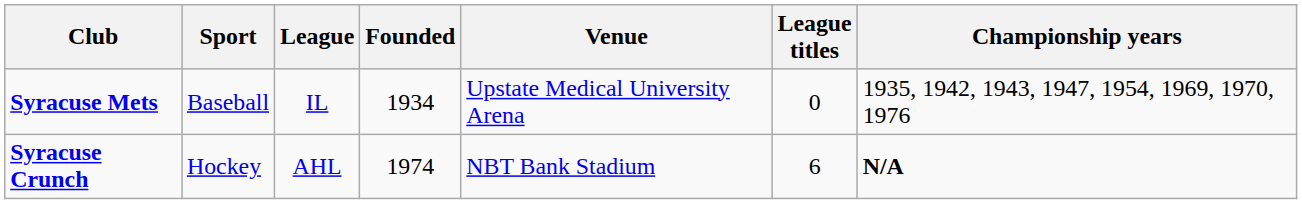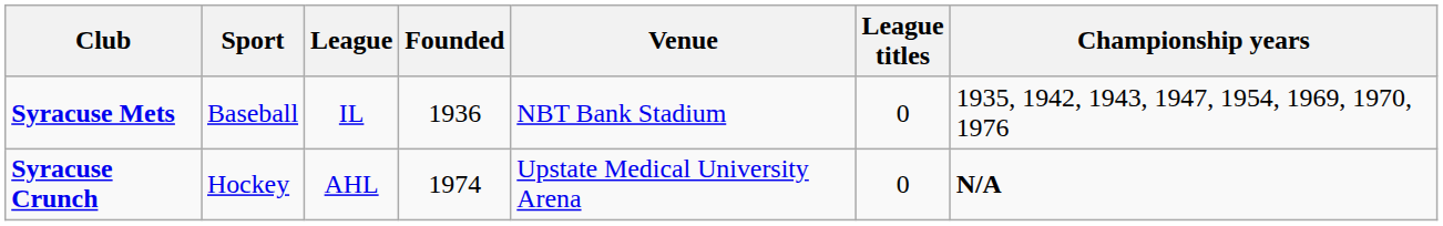 <table class="wikitable">
 <tr>
 <th>Club</th>
 <th>Sport</th>
 <th>League</th>
 <th>Founded</th>
 <th>Venue</th>
 <th>League <br> titles</th>
 <th>Championship years</th>
 </tr>
 <tr>
 <td><strong><a href='#'>Syracuse Mets</a></strong></td>
 <td><a href='#'>Baseball</a></td>
 <td align=center><a href='#'>IL</a></td>
-<td align=center>1934</td>
-<td><a href='#'>Upstate Medical University Arena</a></td>
+<td align=center>1936</td>
+<td><a href='#'>NBT Bank Stadium</a></td>
 <td align=center>0</td>
 <td>1935, 1942, 1943, 1947, 1954, 1969, 1970, 1976</td>
 </tr>
 <tr>
 <td><strong><a href='#'>Syracuse Crunch</a></strong></td>
 <td><a href='#'>Hockey</a></td>
 <td align=center><a href='#'>AHL</a></td>
 <td align=center>1974</td>
-<td><a href='#'>NBT Bank Stadium</a></td>
-<td align=center>6</td>
+<td><a href='#'>Upstate Medical University Arena</a></td>
+<td align=center>0</td>
 <td><strong>N/A</strong></td>
 </tr>
 </table>
